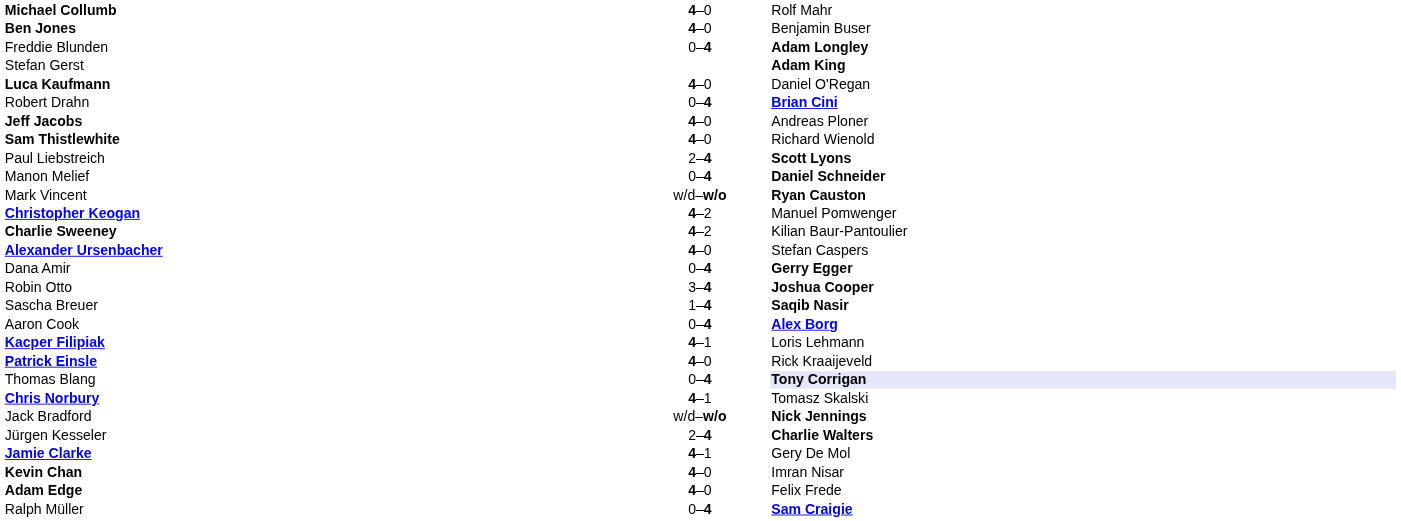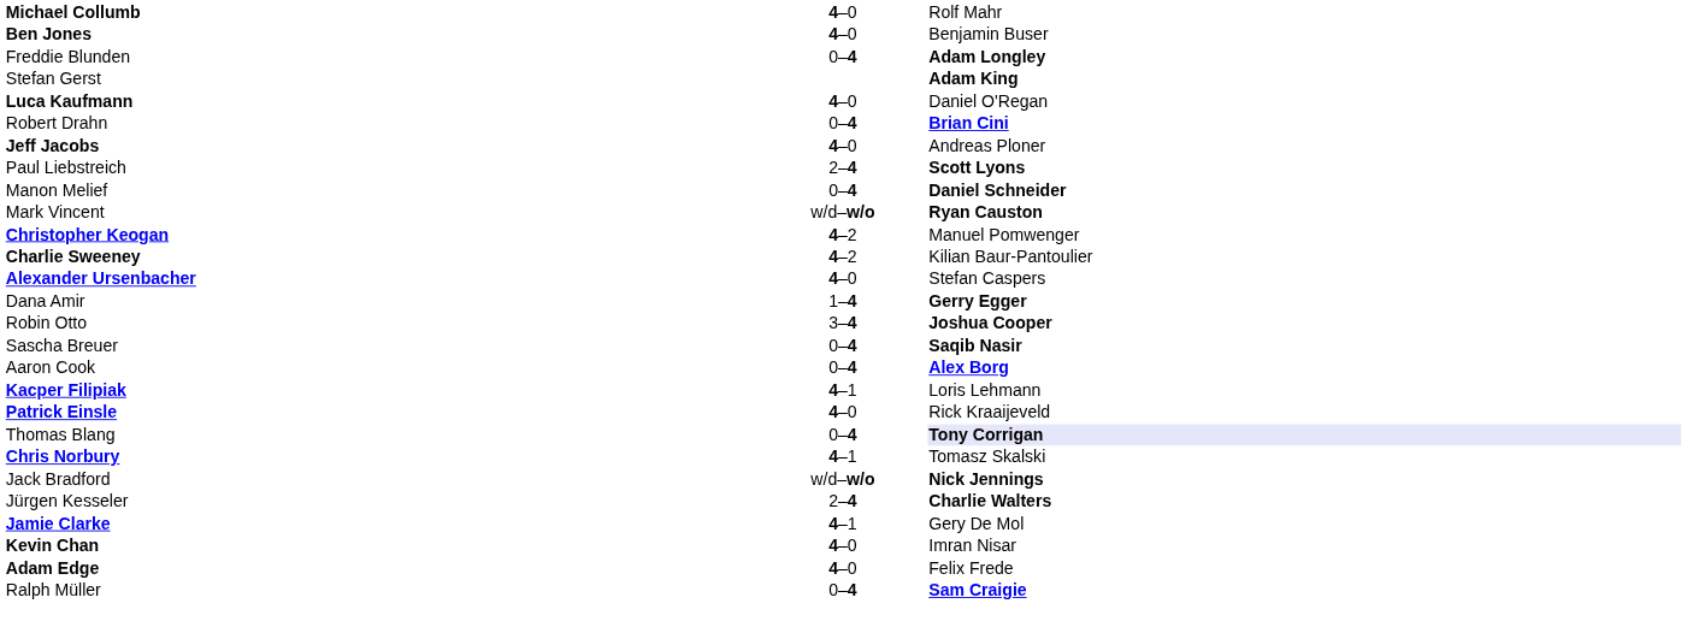 <table width="100%" cellspacing="1">
 <tr>
 <th width=45%></th>
 <th width=10%></th>
 <th width=45%></th>
 </tr>
 <tr>
 <td> <strong>Michael Collumb</strong></td>
 <td align="center"><strong>4</strong>–0</td>
 <td> Rolf Mahr</td>
 </tr>
 <tr>
 <td> <strong>Ben Jones</strong></td>
 <td align="center"><strong>4</strong>–0</td>
 <td> Benjamin Buser</td>
 </tr>
 <tr>
 <td> Freddie Blunden</td>
 <td align="center">0–<strong>4</strong></td>
 <td> <strong>Adam Longley</strong></td>
 </tr>
 <tr>
 <td> Stefan Gerst</td>
 <td align="center"></td>
 <td> <strong>Adam King</strong></td>
 </tr>
 <tr>
 <td> <strong>Luca Kaufmann</strong></td>
 <td align="center"><strong>4</strong>–0</td>
 <td> Daniel O'Regan</td>
 </tr>
 <tr>
 <td> Robert Drahn</td>
 <td align="center">0–<strong>4</strong></td>
 <td> <strong><a href='#'>Brian Cini</a></strong></td>
 </tr>
 <tr>
 <td> <strong>Jeff Jacobs</strong></td>
 <td align="center"><strong>4</strong>–0</td>
 <td> Andreas Ploner</td>
 </tr>
 <tr>
-<td> <strong>Sam Thistlewhite</strong></td>
-<td align="center"><strong>4</strong>–0</td>
-<td> Richard Wienold</td>
-</tr>
-<tr>
 <td> Paul Liebstreich</td>
 <td align="center">2–<strong>4</strong></td>
 <td> <strong>Scott Lyons</strong></td>
 </tr>
 <tr>
 <td> Manon Melief</td>
 <td align="center">0–<strong>4</strong></td>
 <td> <strong>Daniel Schneider</strong></td>
 </tr>
 <tr>
 <td> Mark Vincent</td>
 <td align="center">w/d–<strong>w/o</strong></td>
 <td> <strong>Ryan Causton</strong></td>
 </tr>
 <tr>
 <td> <strong><a href='#'>Christopher Keogan</a></strong></td>
 <td align="center"><strong>4</strong>–2</td>
 <td> Manuel Pomwenger</td>
 </tr>
 <tr>
 <td> <strong>Charlie Sweeney</strong></td>
 <td align="center"><strong>4</strong>–2</td>
 <td> Kilian Baur-Pantoulier</td>
 </tr>
 <tr>
 <td> <strong><a href='#'>Alexander Ursenbacher</a></strong></td>
 <td align="center"><strong>4</strong>–0</td>
 <td> Stefan Caspers</td>
 </tr>
 <tr>
 <td> Dana Amir</td>
-<td align="center">0–<strong>4</strong></td>
+<td align="center">1–<strong>4</strong></td>
 <td> <strong>Gerry Egger</strong></td>
 </tr>
 <tr>
 <td> Robin Otto</td>
 <td align="center">3–<strong>4</strong></td>
 <td> <strong>Joshua Cooper</strong></td>
 </tr>
 <tr>
 <td> Sascha Breuer</td>
-<td align="center">1–<strong>4</strong></td>
+<td align="center">0–<strong>4</strong></td>
 <td> <strong>Saqib Nasir</strong></td>
 </tr>
 <tr>
 <td> Aaron Cook</td>
 <td align="center">0–<strong>4</strong></td>
 <td> <strong><a href='#'>Alex Borg</a></strong></td>
 </tr>
 <tr>
 <td> <strong><a href='#'>Kacper Filipiak</a></strong></td>
 <td align="center"><strong>4</strong>–1</td>
 <td> Loris Lehmann</td>
 </tr>
 <tr>
 <td> <strong><a href='#'>Patrick Einsle</a></strong></td>
 <td align="center"><strong>4</strong>–0</td>
 <td> Rick Kraaijeveld</td>
 </tr>
 <tr>
 <td> Thomas Blang</td>
 <td align="center">0–<strong>4</strong></td>
 <td style="background: lavender;"> <strong>Tony Corrigan</strong></td>
 </tr>
 <tr>
 <td> <strong><a href='#'>Chris Norbury</a></strong></td>
 <td align="center"><strong>4</strong>–1</td>
 <td> Tomasz Skalski</td>
 </tr>
 <tr>
 <td> Jack Bradford</td>
 <td align="center">w/d–<strong>w/o</strong></td>
 <td> <strong>Nick Jennings</strong></td>
 </tr>
 <tr>
 <td> Jürgen Kesseler</td>
 <td align="center">2–<strong>4</strong></td>
 <td> <strong>Charlie Walters</strong></td>
 </tr>
 <tr>
 <td> <strong><a href='#'>Jamie Clarke</a></strong></td>
 <td align="center"><strong>4</strong>–1</td>
 <td> Gery De Mol</td>
 </tr>
 <tr>
 <td> <strong>Kevin Chan</strong></td>
 <td align="center"><strong>4</strong>–0</td>
 <td> Imran Nisar</td>
 </tr>
 <tr>
 <td> <strong>Adam Edge</strong></td>
 <td align="center"><strong>4</strong>–0</td>
 <td> Felix Frede</td>
 </tr>
 <tr>
 <td> Ralph Müller</td>
 <td align="center">0–<strong>4</strong></td>
 <td> <strong><a href='#'>Sam Craigie</a></strong></td>
 </tr>
 </table>
